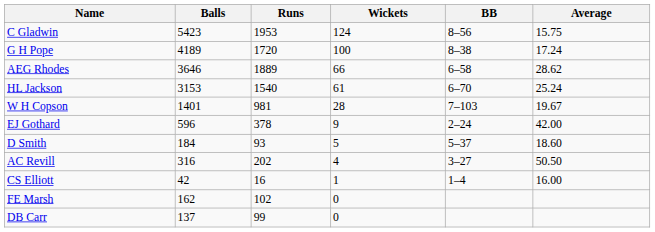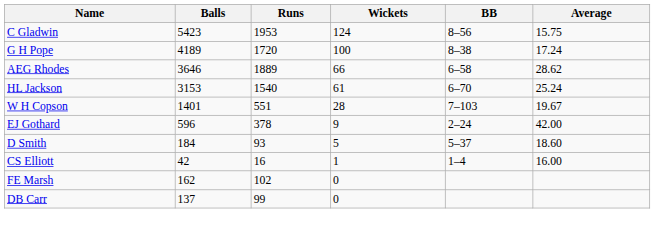 <table class="wikitable sortable" width="70%">
 <tr bgcolor="#efefef">
 <th>Name</th>
 <th>Balls</th>
 <th>Runs</th>
 <th>Wickets</th>
 <th>BB</th>
 <th>Average</th>
 </tr>
 <tr>
 <td><a href='#'>C Gladwin</a></td>
 <td>5423</td>
 <td>1953</td>
 <td>124</td>
 <td>8–56</td>
 <td>15.75</td>
 </tr>
 <tr>
 <td><a href='#'>G H Pope</a></td>
 <td>4189</td>
 <td>1720</td>
 <td>100</td>
 <td>8–38</td>
 <td>17.24</td>
 </tr>
 <tr>
 <td><a href='#'>AEG Rhodes</a></td>
 <td>3646</td>
 <td>1889</td>
 <td>66</td>
 <td>6–58</td>
 <td>28.62</td>
 </tr>
 <tr>
 <td><a href='#'>HL Jackson</a></td>
 <td>3153</td>
 <td>1540</td>
 <td>61</td>
 <td>6–70</td>
 <td>25.24</td>
 </tr>
 <tr>
 <td><a href='#'>W H Copson</a></td>
 <td>1401</td>
-<td>981</td>
+<td>551</td>
 <td>28</td>
 <td>7–103</td>
 <td>19.67</td>
 </tr>
 <tr>
 <td><a href='#'>EJ Gothard</a></td>
 <td>596</td>
 <td>378</td>
 <td>9</td>
 <td>2–24</td>
 <td>42.00</td>
 </tr>
 <tr>
 <td><a href='#'>D Smith</a></td>
 <td>184</td>
 <td>93</td>
 <td>5</td>
 <td>5–37</td>
 <td>18.60</td>
-</tr>
-<tr>
-<td><a href='#'>AC Revill</a></td>
-<td>316</td>
-<td>202</td>
-<td>4</td>
-<td>3–27</td>
-<td>50.50</td>
 </tr>
 <tr>
 <td><a href='#'>CS Elliott</a></td>
 <td>42</td>
 <td>16</td>
 <td>1</td>
 <td>1–4</td>
 <td>16.00</td>
 </tr>
 <tr>
 <td><a href='#'>FE Marsh</a></td>
 <td>162</td>
 <td>102</td>
 <td>0</td>
 <td></td>
 <td></td>
 </tr>
 <tr>
 <td><a href='#'>DB Carr</a></td>
 <td>137</td>
 <td>99</td>
 <td>0</td>
 <td></td>
 <td></td>
 </tr>
 </table>
